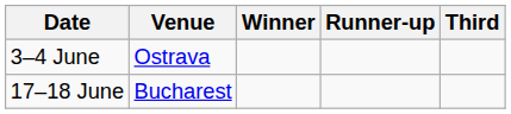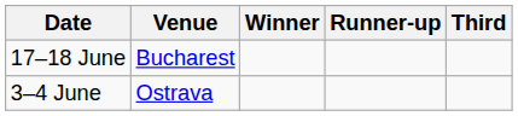 <table class="wikitable">
 <tr>
 <th>Date</th>
 <th>Venue</th>
 <th>Winner</th>
 <th>Runner-up</th>
 <th>Third</th>
 </tr>
 <tr>
+<td>17–18 June</td>
+<td> <a href='#'>Bucharest</a></td>
+<td></td>
+<td></td>
+<td></td>
+</tr>
+<tr>
 <td>3–4 June</td>
 <td> <a href='#'>Ostrava</a></td>
 <td></td>
 <td></td>
 <td></td>
 </tr>
-<tr>
-<td>17–18 June</td>
-<td> <a href='#'>Bucharest</a></td>
-<td></td>
-<td></td>
-<td></td>
-</tr>
 </table>
